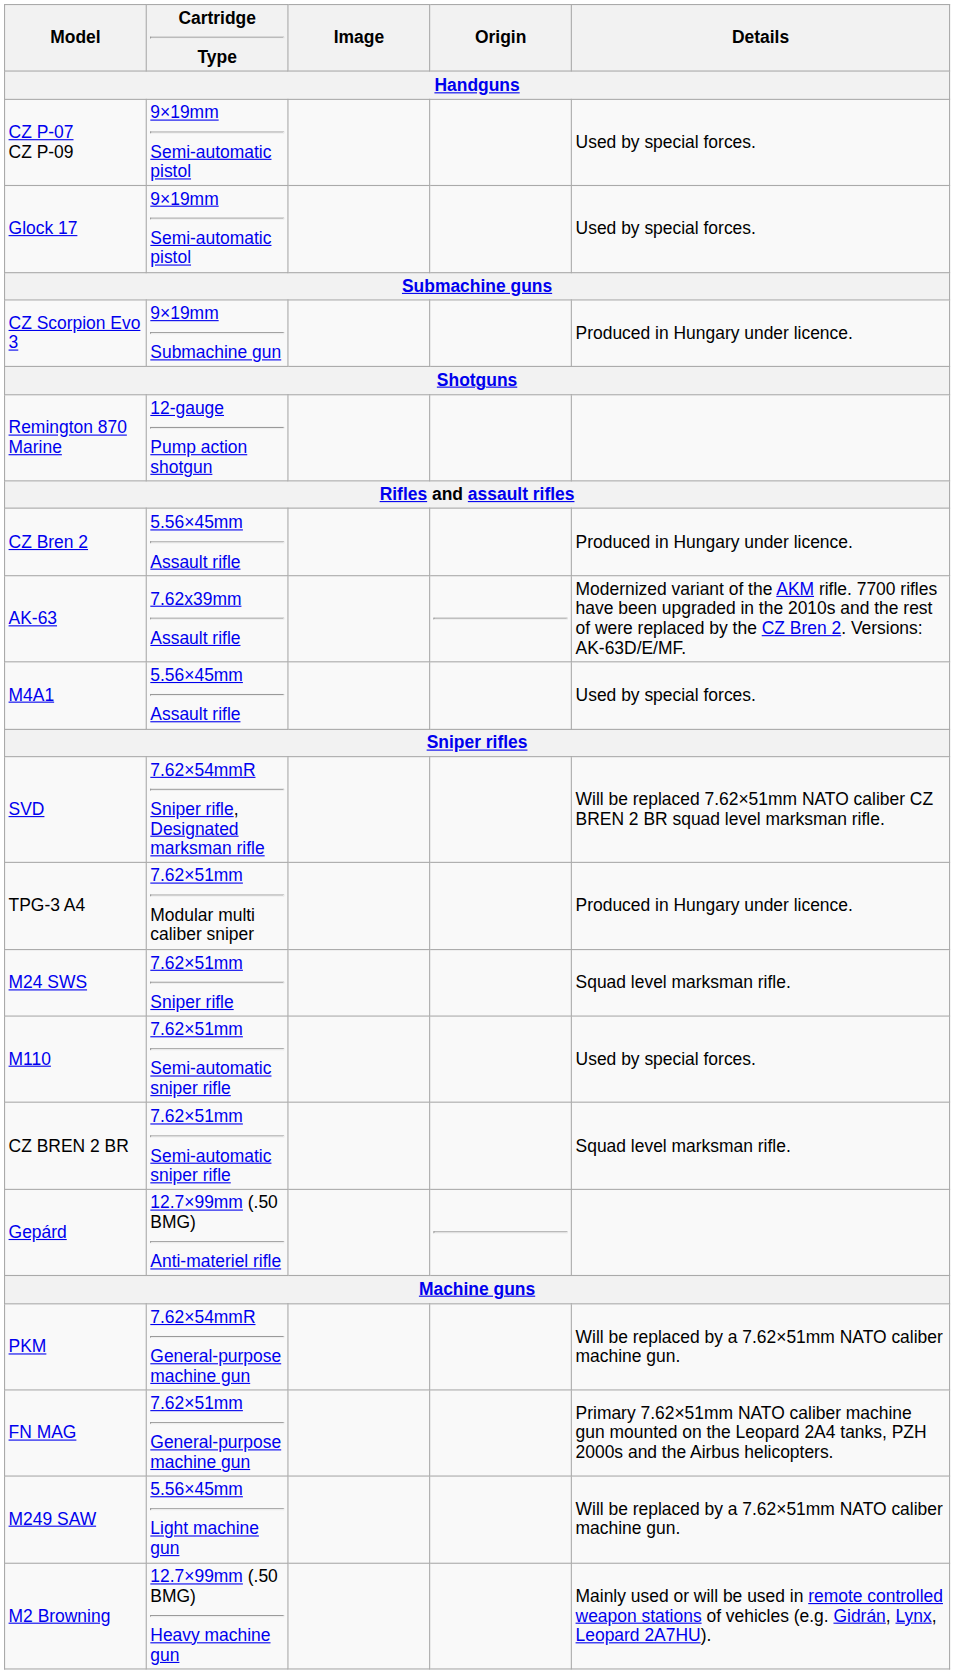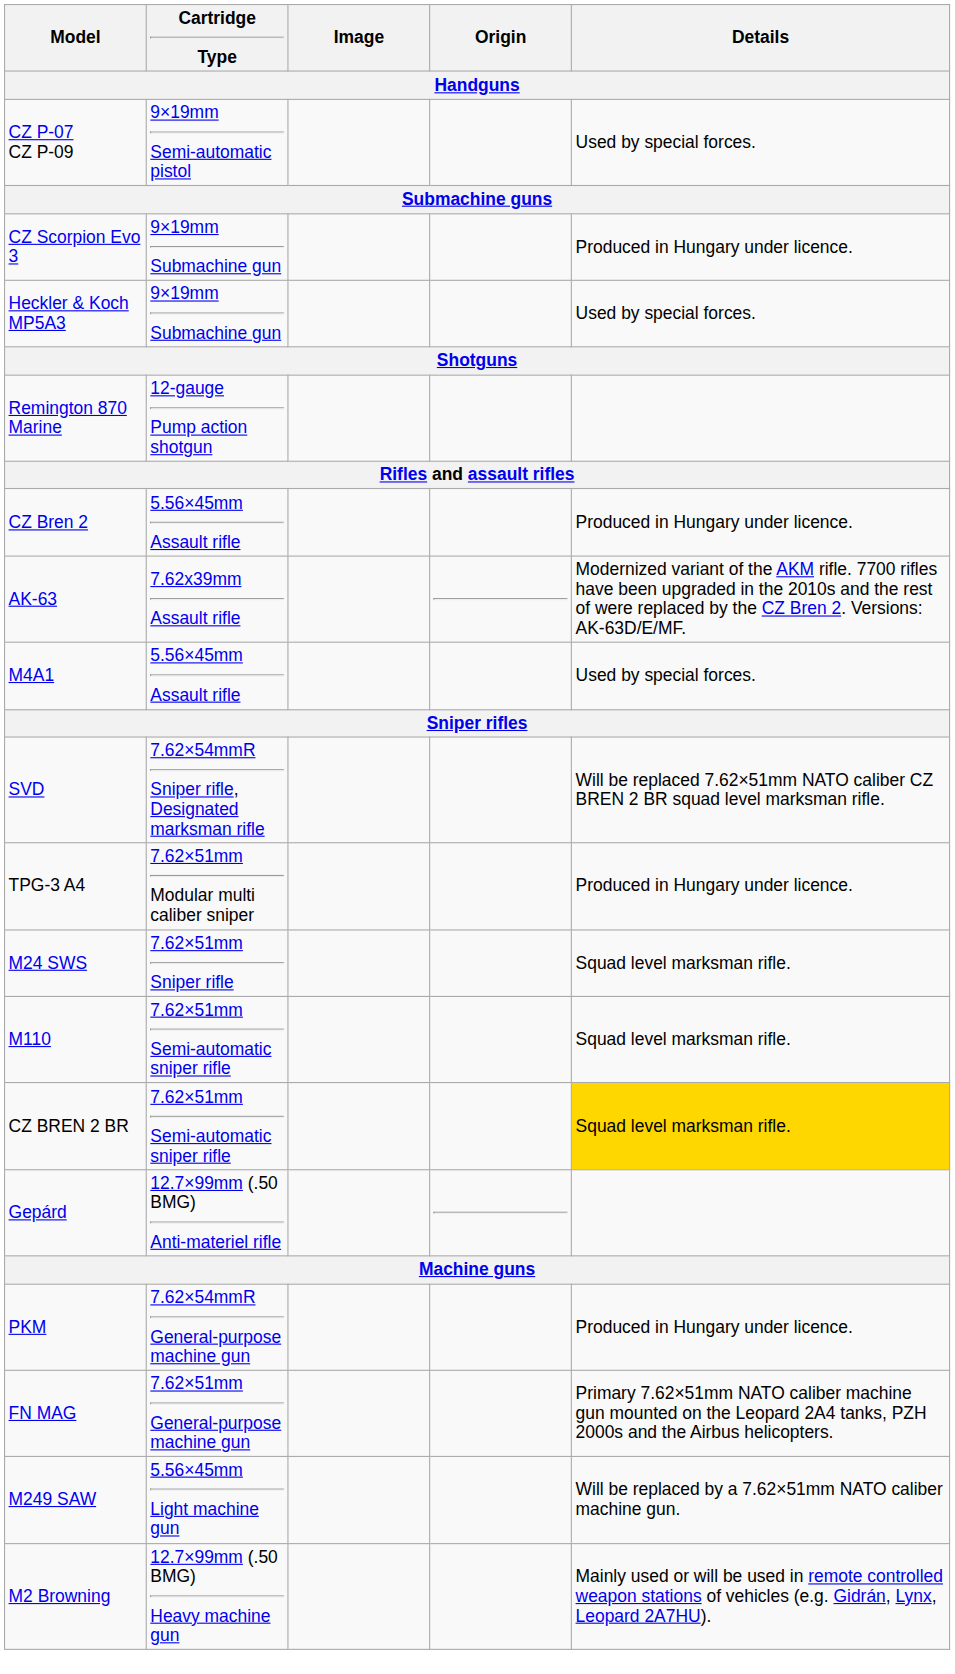 <table class="wikitable">
 <tr>
 <th width="15%">Model</th>
 <th width="15%">Cartridge<hr>Type</th>
 <th width="15%">Image</th>
 <th width="15%">Origin</th>
 <th>Details</th>
 </tr>
 <tr>
 <th colspan="5"><a href='#'>Handguns</a></th>
 </tr>
 <tr>
 <td><a href='#'>CZ P-07</a><br>CZ P-09</td>
 <td><a href='#'>9×19mm</a><hr><a href='#'>Semi-automatic pistol</a></td>
 <td></td>
 <td><br></td>
 <td>Used by special forces.</td>
 </tr>
 <tr>
-<td><a href='#'>Glock 17</a></td>
-<td><a href='#'>9×19mm</a><hr><a href='#'>Semi-automatic pistol</a></td>
-<td></td>
-<td></td>
-<td>Used by special forces.</td>
-</tr>
-<tr>
 <th colspan="5"><a href='#'>Submachine guns</a></th>
 </tr>
 <tr>
 <td><a href='#'>CZ Scorpion Evo 3</a></td>
 <td><a href='#'>9×19mm</a><hr><a href='#'>Submachine gun</a></td>
 <td></td>
 <td><br></td>
 <td>Produced in Hungary under licence.</td>
+</tr>
+<tr>
+<td><a href='#'>Heckler & Koch MP5A3</a></td>
+<td><a href='#'>9×19mm</a><hr><a href='#'>Submachine gun</a></td>
+<td></td>
+<td></td>
+<td>Used by special forces.</td>
 </tr>
 <tr>
 <th colspan="5"><a href='#'>Shotguns</a></th>
 </tr>
 <tr>
 <td><a href='#'>Remington 870 Marine</a></td>
 <td><a href='#'>12-gauge</a><hr><a href='#'>Pump action shotgun</a></td>
 <td></td>
 <td></td>
 <td></td>
 </tr>
 <tr>
 <th colspan="5"><a href='#'>Rifles</a> and <a href='#'>assault rifles</a></th>
 </tr>
 <tr>
 <td><a href='#'>CZ Bren 2</a></td>
 <td><a href='#'>5.56×45mm</a><hr><a href='#'>Assault rifle</a></td>
 <td></td>
 <td><br></td>
 <td>Produced in Hungary under licence.</td>
 </tr>
 <tr>
 <td><a href='#'>AK-63</a></td>
 <td><a href='#'>7.62x39mm</a><hr><a href='#'>Assault rifle</a></td>
 <td></td>
 <td> <hr> </td>
 <td>Modernized variant of the <a href='#'>AKM</a> rifle. 7700 rifles have been upgraded in the 2010s and the rest of were replaced by the <a href='#'>CZ Bren 2</a>. Versions: AK-63D/E/MF.</td>
 </tr>
 <tr>
 <td><a href='#'>M4A1</a></td>
 <td><a href='#'>5.56×45mm</a><hr><a href='#'>Assault rifle</a></td>
 <td></td>
 <td></td>
 <td>Used by special forces.</td>
 </tr>
 <tr>
 <th colspan="5"><a href='#'>Sniper rifles</a></th>
 </tr>
 <tr>
 <td><a href='#'>SVD</a></td>
 <td><a href='#'>7.62×54mmR</a><hr><a href='#'>Sniper rifle</a>,<br><a href='#'>Designated marksman rifle</a></td>
 <td></td>
 <td></td>
 <td>Will be replaced 7.62×51mm NATO caliber CZ BREN 2 BR squad level marksman rifle.</td>
 </tr>
 <tr>
 <td>TPG-3 A4</td>
 <td><a href='#'>7.62×51mm</a><hr>Modular multi caliber sniper</td>
 <td></td>
 <td></td>
 <td>Produced in Hungary under licence.</td>
 </tr>
 <tr>
 <td><a href='#'>M24 SWS</a></td>
 <td><a href='#'>7.62×51mm</a><hr><a href='#'>Sniper rifle</a></td>
 <td></td>
 <td></td>
 <td>Squad level marksman rifle.</td>
 </tr>
 <tr>
 <td><a href='#'>M110</a></td>
 <td><a href='#'>7.62×51mm</a><hr><a href='#'>Semi-automatic sniper rifle</a></td>
 <td></td>
 <td></td>
-<td>Used by special forces.</td>
+<td>Squad level marksman rifle.</td>
 </tr>
 <tr>
 <td>CZ BREN 2 BR</td>
 <td><a href='#'>7.62×51mm</a><hr><a href='#'>Semi-automatic sniper rifle</a></td>
 <td></td>
 <td><br></td>
-<td>Squad level marksman rifle.</td>
+<td style="background: gold;">Squad level marksman rifle.</td>
 </tr>
 <tr>
 <td><a href='#'>Gepárd</a></td>
 <td><a href='#'>12.7×99mm</a> (.50 BMG)<hr><a href='#'>Anti-materiel rifle</a></td>
 <td></td>
 <td> <hr> </td>
 <td></td>
 </tr>
 <tr>
 <th colspan="5"><a href='#'>Machine guns</a></th>
 </tr>
 <tr>
 <td><a href='#'>PKM</a></td>
 <td><a href='#'>7.62×54mmR</a><hr><a href='#'>General-purpose machine gun</a></td>
 <td></td>
 <td></td>
-<td>Will be replaced by a 7.62×51mm NATO caliber machine gun.</td>
+<td>Produced in Hungary under licence.</td>
 </tr>
 <tr>
 <td><a href='#'>FN MAG</a></td>
 <td><a href='#'>7.62×51mm</a><hr><a href='#'>General-purpose machine gun</a></td>
 <td></td>
 <td></td>
 <td>Primary 7.62×51mm NATO caliber machine gun mounted on the Leopard 2A4 tanks, PZH 2000s and the Airbus helicopters.</td>
 </tr>
 <tr>
 <td><a href='#'>M249 SAW</a></td>
 <td><a href='#'>5.56×45mm</a><hr><a href='#'>Light machine gun</a></td>
 <td></td>
 <td></td>
 <td>Will be replaced by a 7.62×51mm NATO caliber machine gun.</td>
 </tr>
 <tr>
 <td><a href='#'>M2 Browning</a></td>
 <td><a href='#'>12.7×99mm</a> (.50 BMG)<hr><a href='#'>Heavy machine gun</a></td>
 <td></td>
 <td></td>
 <td>Mainly used or will be used in <a href='#'>remote controlled weapon stations</a> of vehicles (e.g. <a href='#'>Gidrán</a>, <a href='#'>Lynx</a>, <a href='#'>Leopard 2A7HU</a>).</td>
 </tr>
 </table>
